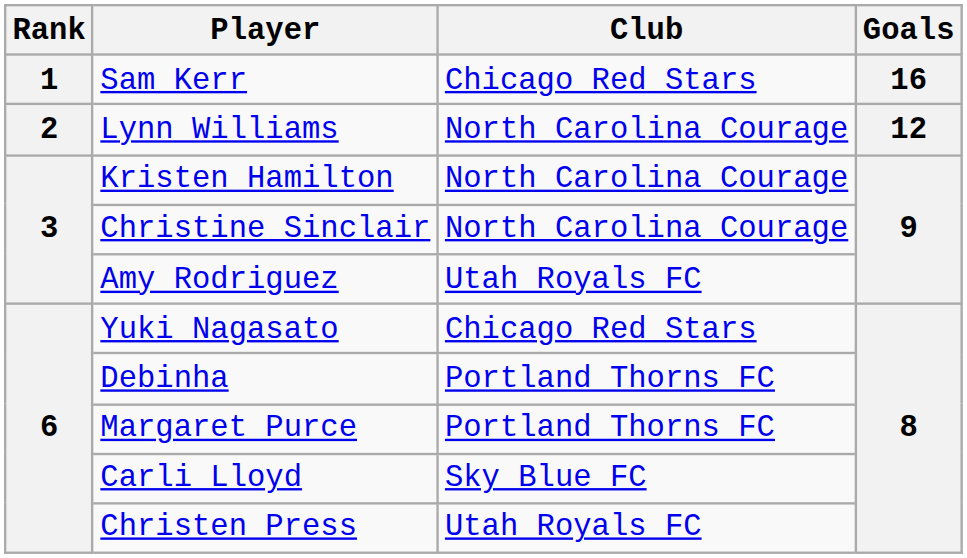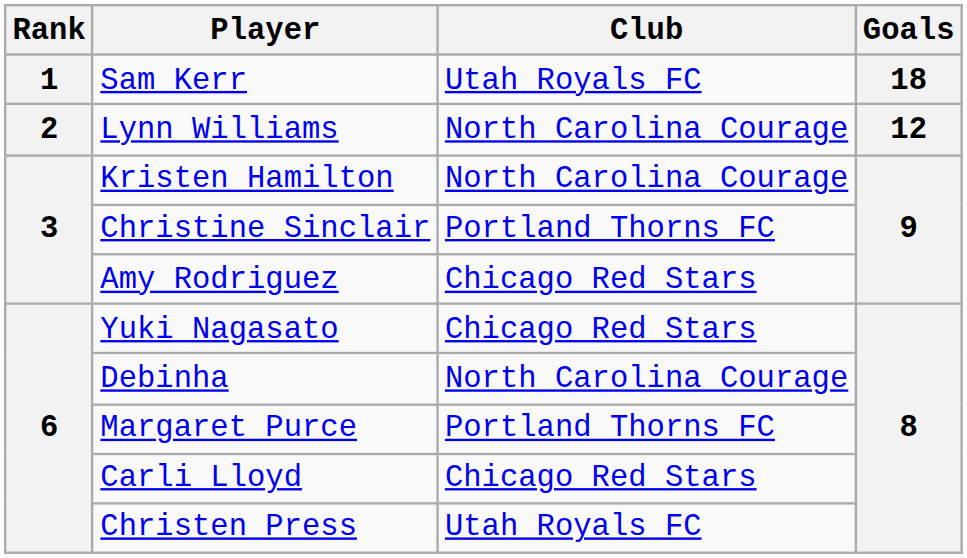 <table class="wikitable" style="text-align: left;">
 <tr>
 <th>Rank</th>
 <th>Player</th>
 <th>Club</th>
 <th>Goals</th>
 </tr>
 <tr>
 <th>1</th>
 <td> <a href='#'>Sam Kerr</a></td>
-<td><a href='#'>Chicago Red Stars</a></td>
-<th>16</th>
+<td><a href='#'>Utah Royals FC</a></td>
+<th>18</th>
 </tr>
 <tr>
 <th>2</th>
 <td> <a href='#'>Lynn Williams</a></td>
 <td><a href='#'>North Carolina Courage</a></td>
 <th>12</th>
 </tr>
 <tr>
 <th rowspan=3>3</th>
 <td> <a href='#'>Kristen Hamilton</a></td>
 <td><a href='#'>North Carolina Courage</a></td>
 <th rowspan=3>9</th>
 </tr>
 <tr>
 <td> <a href='#'>Christine Sinclair</a></td>
-<td><a href='#'>North Carolina Courage</a></td>
+<td><a href='#'>Portland Thorns FC</a></td>
 </tr>
 <tr>
 <td> <a href='#'>Amy Rodriguez</a></td>
-<td><a href='#'>Utah Royals FC</a></td>
+<td><a href='#'>Chicago Red Stars</a></td>
 </tr>
 <tr>
 <th rowspan=5>6</th>
 <td> <a href='#'>Yuki Nagasato</a></td>
 <td><a href='#'>Chicago Red Stars</a></td>
 <th rowspan=5>8</th>
 </tr>
 <tr>
 <td> <a href='#'>Debinha</a></td>
-<td><a href='#'>Portland Thorns FC</a></td>
+<td><a href='#'>North Carolina Courage</a></td>
 </tr>
 <tr>
 <td> <a href='#'>Margaret Purce</a></td>
 <td><a href='#'>Portland Thorns FC</a></td>
 </tr>
 <tr>
 <td> <a href='#'>Carli Lloyd</a></td>
-<td><a href='#'>Sky Blue FC</a></td>
+<td><a href='#'>Chicago Red Stars</a></td>
 </tr>
 <tr>
 <td> <a href='#'>Christen Press</a></td>
 <td><a href='#'>Utah Royals FC</a></td>
 </tr>
 </table>
